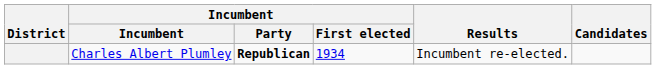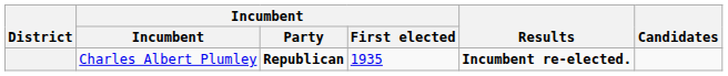 <table class=wikitable>
 <tr valign=bottom>
 <th rowspan=2>District</th>
 <th colspan=3>Incumbent</th>
 <th rowspan=2>Results</th>
 <th rowspan=2>Candidates</th>
 </tr>
 <tr>
 <th>Incumbent</th>
 <th>Party</th>
 <th>First elected</th>
 </tr>
 <tr>
 <th></th>
 <td><a href='#'>Charles Albert Plumley</a></td>
 <td><strong>Republican</strong></td>
-<td><a href='#'>1934</a></td>
-<td>Incumbent re-elected.</td>
+<td><a href='#'>1935</a></td>
+<td><strong>Incumbent re-elected.</strong></td>
 <td nowrap></td>
 </tr>
 </table>
